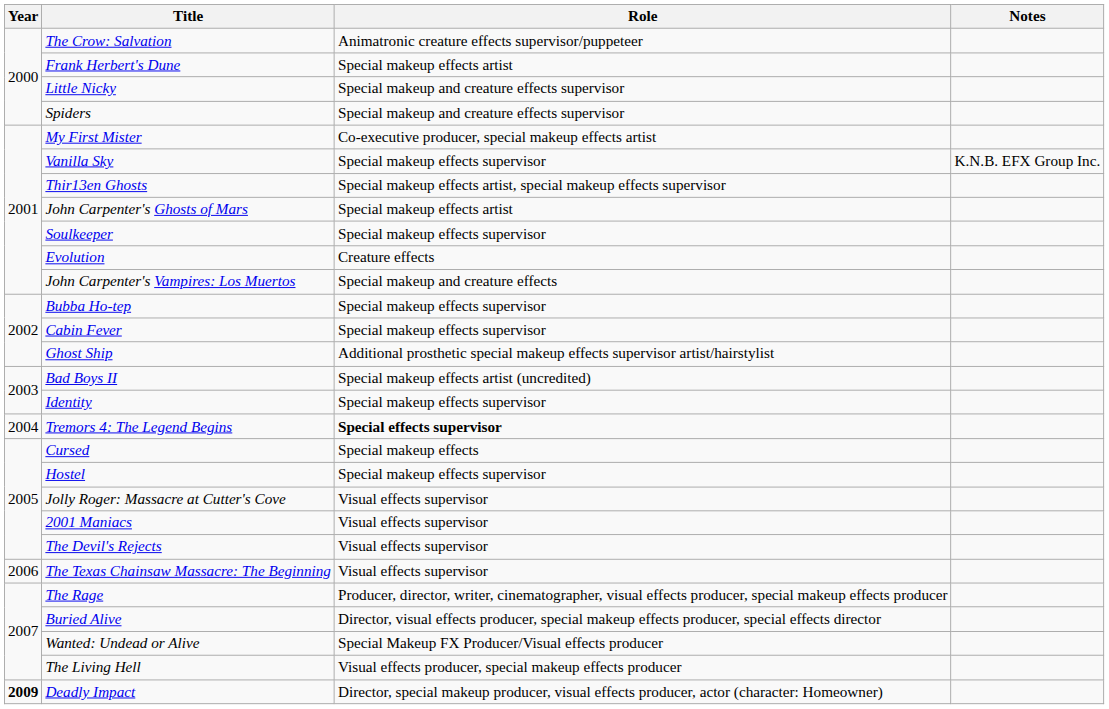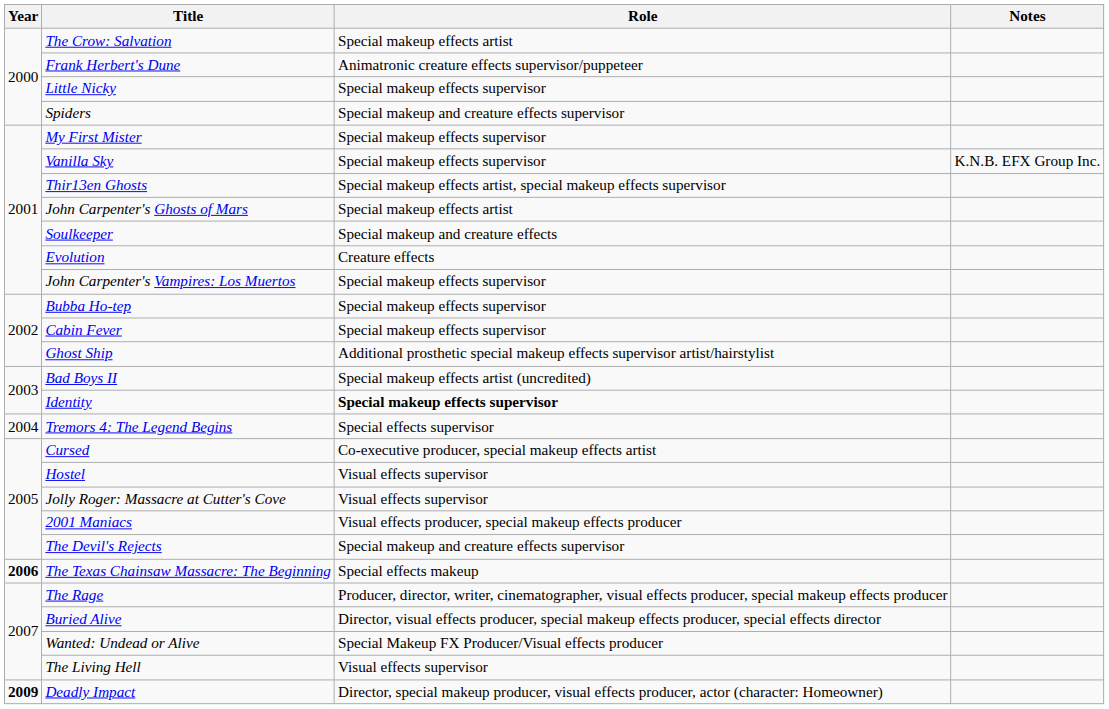 <table class="wikitable sortable" style=text-align:left>
 <tr>
 <th scope="col">Year</th>
 <th scope="col">Title</th>
 <th scope="col">Role</th>
 <th scope="col">Notes</th>
 </tr>
 <tr>
 <td rowspan="4">2000</td>
 <td><em><a href='#'>The Crow: Salvation</a></em></td>
+<td>Special makeup effects artist</td>
+<td></td>
+</tr>
+<tr>
+<td><em><a href='#'>Frank Herbert's Dune</a></em></td>
 <td>Animatronic creature effects supervisor/puppeteer</td>
 <td></td>
 </tr>
 <tr>
-<td><em><a href='#'>Frank Herbert's Dune</a></em></td>
-<td>Special makeup effects artist</td>
-<td></td>
-</tr>
-<tr>
 <td><em><a href='#'>Little Nicky</a></em></td>
-<td>Special makeup and creature effects supervisor</td>
+<td>Special makeup effects supervisor</td>
 <td></td>
 </tr>
 <tr>
 <td><em>Spiders</em></td>
 <td>Special makeup and creature effects supervisor</td>
 <td></td>
 </tr>
 <tr>
 <td rowspan="7">2001</td>
 <td><em><a href='#'>My First Mister</a></em></td>
-<td>Co-executive producer, special makeup effects artist</td>
+<td>Special makeup effects supervisor</td>
 <td></td>
 </tr>
 <tr>
 <td><em><a href='#'>Vanilla Sky</a></em></td>
 <td>Special makeup effects supervisor</td>
 <td>K.N.B. EFX Group Inc.</td>
 </tr>
 <tr>
 <td><em><a href='#'>Thir13en Ghosts</a></em></td>
 <td>Special makeup effects artist, special makeup effects supervisor</td>
 <td></td>
 </tr>
 <tr>
 <td><em>John Carpenter's <a href='#'>Ghosts of Mars</a></em></td>
 <td>Special makeup effects artist</td>
 <td></td>
 </tr>
 <tr>
 <td><em><a href='#'>Soulkeeper</a></em></td>
-<td>Special makeup effects supervisor</td>
+<td>Special makeup and creature effects</td>
 <td></td>
 </tr>
 <tr>
 <td><em><a href='#'>Evolution</a></em></td>
 <td>Creature effects</td>
 <td></td>
 </tr>
 <tr>
 <td><em>John Carpenter's <a href='#'>Vampires: Los Muertos</a></em></td>
-<td>Special makeup and creature effects</td>
+<td>Special makeup effects supervisor</td>
 <td></td>
 </tr>
 <tr>
 <td rowspan="3">2002</td>
 <td><em><a href='#'>Bubba Ho-tep</a></em></td>
 <td>Special makeup effects supervisor</td>
 <td></td>
 </tr>
 <tr>
 <td><em><a href='#'>Cabin Fever</a></em></td>
 <td>Special makeup effects supervisor</td>
 <td></td>
 </tr>
 <tr>
 <td><em><a href='#'>Ghost Ship</a></em></td>
 <td>Additional prosthetic special makeup effects supervisor artist/hairstylist</td>
 <td></td>
 </tr>
 <tr>
 <td rowspan="2">2003</td>
 <td><em><a href='#'>Bad Boys II</a></em></td>
 <td>Special makeup effects artist (uncredited)</td>
 <td></td>
 </tr>
 <tr>
 <td><em><a href='#'>Identity</a></em></td>
-<td>Special makeup effects supervisor</td>
+<td><strong>Special makeup effects supervisor</strong></td>
 <td></td>
 </tr>
 <tr>
 <td>2004</td>
 <td><em><a href='#'>Tremors 4: The Legend Begins</a></em></td>
-<td><strong>Special effects supervisor</strong></td>
+<td>Special effects supervisor</td>
 <td></td>
 </tr>
 <tr>
 <td rowspan="5">2005</td>
 <td><em><a href='#'>Cursed</a></em></td>
-<td>Special makeup effects</td>
+<td>Co-executive producer, special makeup effects artist</td>
 <td></td>
 </tr>
 <tr>
 <td><em><a href='#'>Hostel</a></em></td>
-<td>Special makeup effects supervisor</td>
+<td>Visual effects supervisor</td>
 <td></td>
 </tr>
 <tr>
 <td><em>Jolly Roger: Massacre at Cutter's Cove</em></td>
 <td>Visual effects supervisor</td>
 <td></td>
 </tr>
 <tr>
 <td><em><a href='#'>2001 Maniacs</a></em></td>
-<td>Visual effects supervisor</td>
+<td>Visual effects producer, special makeup effects producer</td>
 <td></td>
 </tr>
 <tr>
 <td><em><a href='#'>The Devil's Rejects</a></em></td>
-<td>Visual effects supervisor</td>
+<td>Special makeup and creature effects supervisor</td>
 <td></td>
 </tr>
 <tr>
-<td>2006</td>
+<td><strong>2006</strong></td>
 <td><em><a href='#'>The Texas Chainsaw Massacre: The Beginning</a></em></td>
-<td>Visual effects supervisor</td>
+<td>Special effects makeup</td>
 <td></td>
 </tr>
 <tr>
 <td rowspan="4">2007</td>
 <td><em><a href='#'>The Rage</a></em></td>
 <td>Producer, director, writer, cinematographer, visual effects producer, special makeup effects producer</td>
 <td></td>
 </tr>
 <tr>
 <td><em><a href='#'>Buried Alive</a></em></td>
 <td>Director, visual effects producer, special makeup effects producer, special effects director</td>
 <td></td>
 </tr>
 <tr>
 <td><em>Wanted: Undead or Alive</em></td>
 <td>Special Makeup FX Producer/Visual effects producer</td>
 <td></td>
 </tr>
 <tr>
 <td><em>The Living Hell</em></td>
-<td>Visual effects producer, special makeup effects producer</td>
+<td>Visual effects supervisor</td>
 <td></td>
 </tr>
 <tr>
 <td><strong>2009</strong></td>
 <td><em><a href='#'>Deadly Impact</a></em></td>
 <td>Director, special makeup producer, visual effects producer, actor (character: Homeowner)</td>
 <td></td>
 </tr>
 </table>
